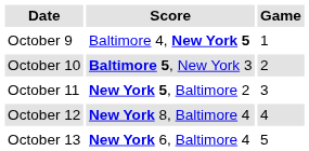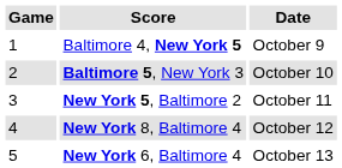 <table border="0" cellspacing="3" cellpadding="3">
 <tr style="background: #e3e3e3;">
+<th>Game</th>
+<th>Score</th>
 <th>Date</th>
-<th>Score</th>
-<th>Game</th>
 </tr>
 <tr>
+<td>1</td>
+<td><a href='#'>Baltimore</a> 4, <strong><a href='#'>New York</a> 5</strong></td>
 <td>October 9</td>
-<td><a href='#'>Baltimore</a> 4, <strong><a href='#'>New York</a> 5</strong></td>
-<td>1</td>
 </tr>
 <tr style="background: #e3e3e3;">
+<td>2</td>
+<td><strong><a href='#'>Baltimore</a> 5</strong>, <a href='#'>New York</a> 3</td>
 <td>October 10</td>
-<td><strong><a href='#'>Baltimore</a> 5</strong>, <a href='#'>New York</a> 3</td>
-<td>2</td>
 </tr>
 <tr>
+<td>3</td>
+<td><strong><a href='#'>New York</a> 5</strong>, <a href='#'>Baltimore</a> 2</td>
 <td>October 11</td>
-<td><strong><a href='#'>New York</a> 5</strong>, <a href='#'>Baltimore</a> 2</td>
-<td>3</td>
 </tr>
 <tr style="background: #e3e3e3;">
+<td>4</td>
+<td><strong><a href='#'>New York</a></strong> 8, <a href='#'>Baltimore</a> 4</td>
 <td>October 12</td>
-<td><strong><a href='#'>New York</a></strong> 8, <a href='#'>Baltimore</a> 4</td>
-<td>4</td>
 </tr>
 <tr>
+<td>5</td>
+<td><strong><a href='#'>New York</a></strong> 6, <a href='#'>Baltimore</a> 4</td>
 <td>October 13</td>
-<td><strong><a href='#'>New York</a></strong> 6, <a href='#'>Baltimore</a> 4</td>
-<td>5</td>
 </tr>
 </table>
